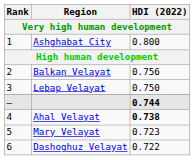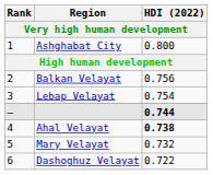 <table class="wikitable sortable">
 <tr>
 <th>Rank</th>
 <th>Region</th>
 <th>HDI (2022)</th>
 </tr>
 <tr>
 <th colspan="3" style="color:#090;">Very high human development</th>
 </tr>
 <tr>
 <td>1</td>
 <td><a href='#'>Ashghabat City</a></td>
 <td>0.800</td>
 </tr>
 <tr>
 <th colspan="3" style="color:#0c0;">High human development</th>
 </tr>
 <tr>
 <td>2</td>
 <td><a href='#'>Balkan Velayat</a></td>
 <td>0.756</td>
 </tr>
 <tr>
 <td>3</td>
 <td><a href='#'>Lebap Velayat</a></td>
-<td>0.750</td>
+<td>0.754</td>
 </tr>
 <tr>
 </tr>
 <tr style="background:#e6e6e6">
 <td>–</td>
 <td></td>
 <td><strong>0.744</strong></td>
 </tr>
 <tr>
 <td>4</td>
 <td><a href='#'>Ahal Velayat</a></td>
 <td><strong>0.738</strong></td>
 </tr>
 <tr>
 <td>5</td>
 <td><a href='#'>Mary Velayat</a></td>
-<td>0.723</td>
+<td>0.732</td>
 </tr>
 <tr>
 <td>6</td>
 <td><a href='#'>Dashoghuz Velayat</a></td>
 <td>0.722</td>
 </tr>
 </table>
